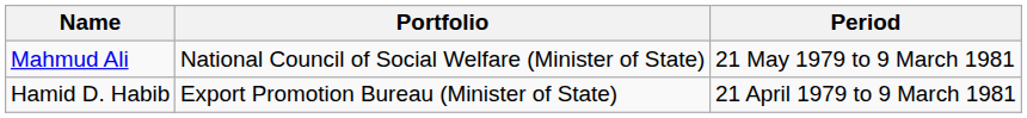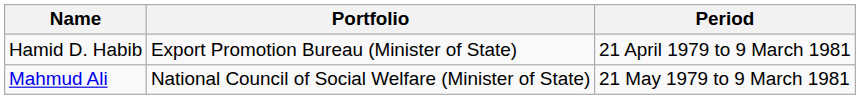 <table class="wikitable sortable">
 <tr>
 <th>Name</th>
 <th>Portfolio</th>
 <th>Period</th>
 </tr>
 <tr>
+<td>Hamid D. Habib</td>
+<td>Export Promotion Bureau (Minister of State)</td>
+<td>21 April 1979 to 9 March 1981</td>
+</tr>
+<tr>
 <td><a href='#'>Mahmud Ali</a></td>
 <td>National Council of Social Welfare (Minister of State)</td>
 <td>21 May 1979 to 9 March 1981</td>
 </tr>
-<tr>
-<td>Hamid D. Habib</td>
-<td>Export Promotion Bureau (Minister of State)</td>
-<td>21 April 1979 to 9 March 1981</td>
-</tr>
 </table>
